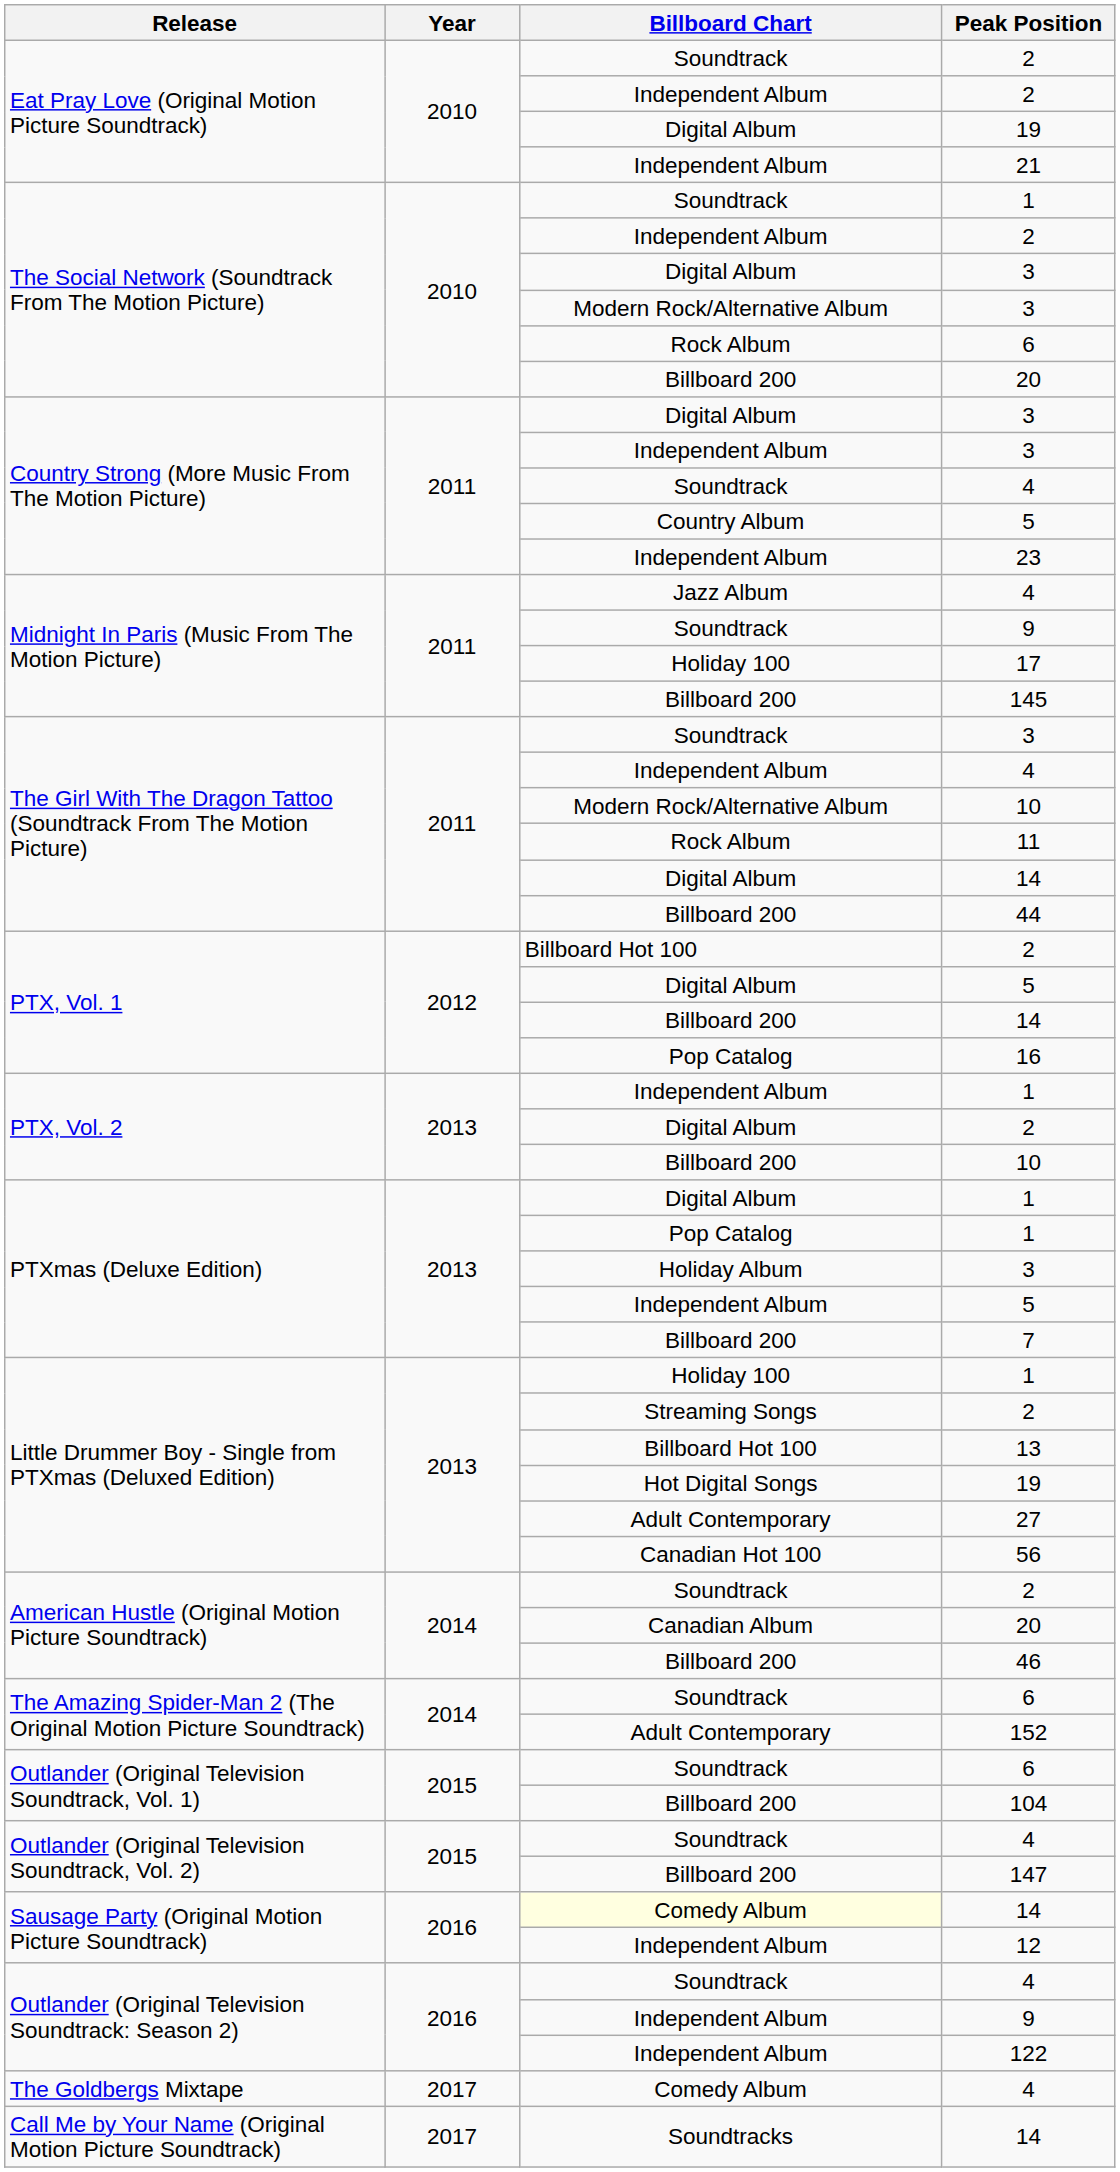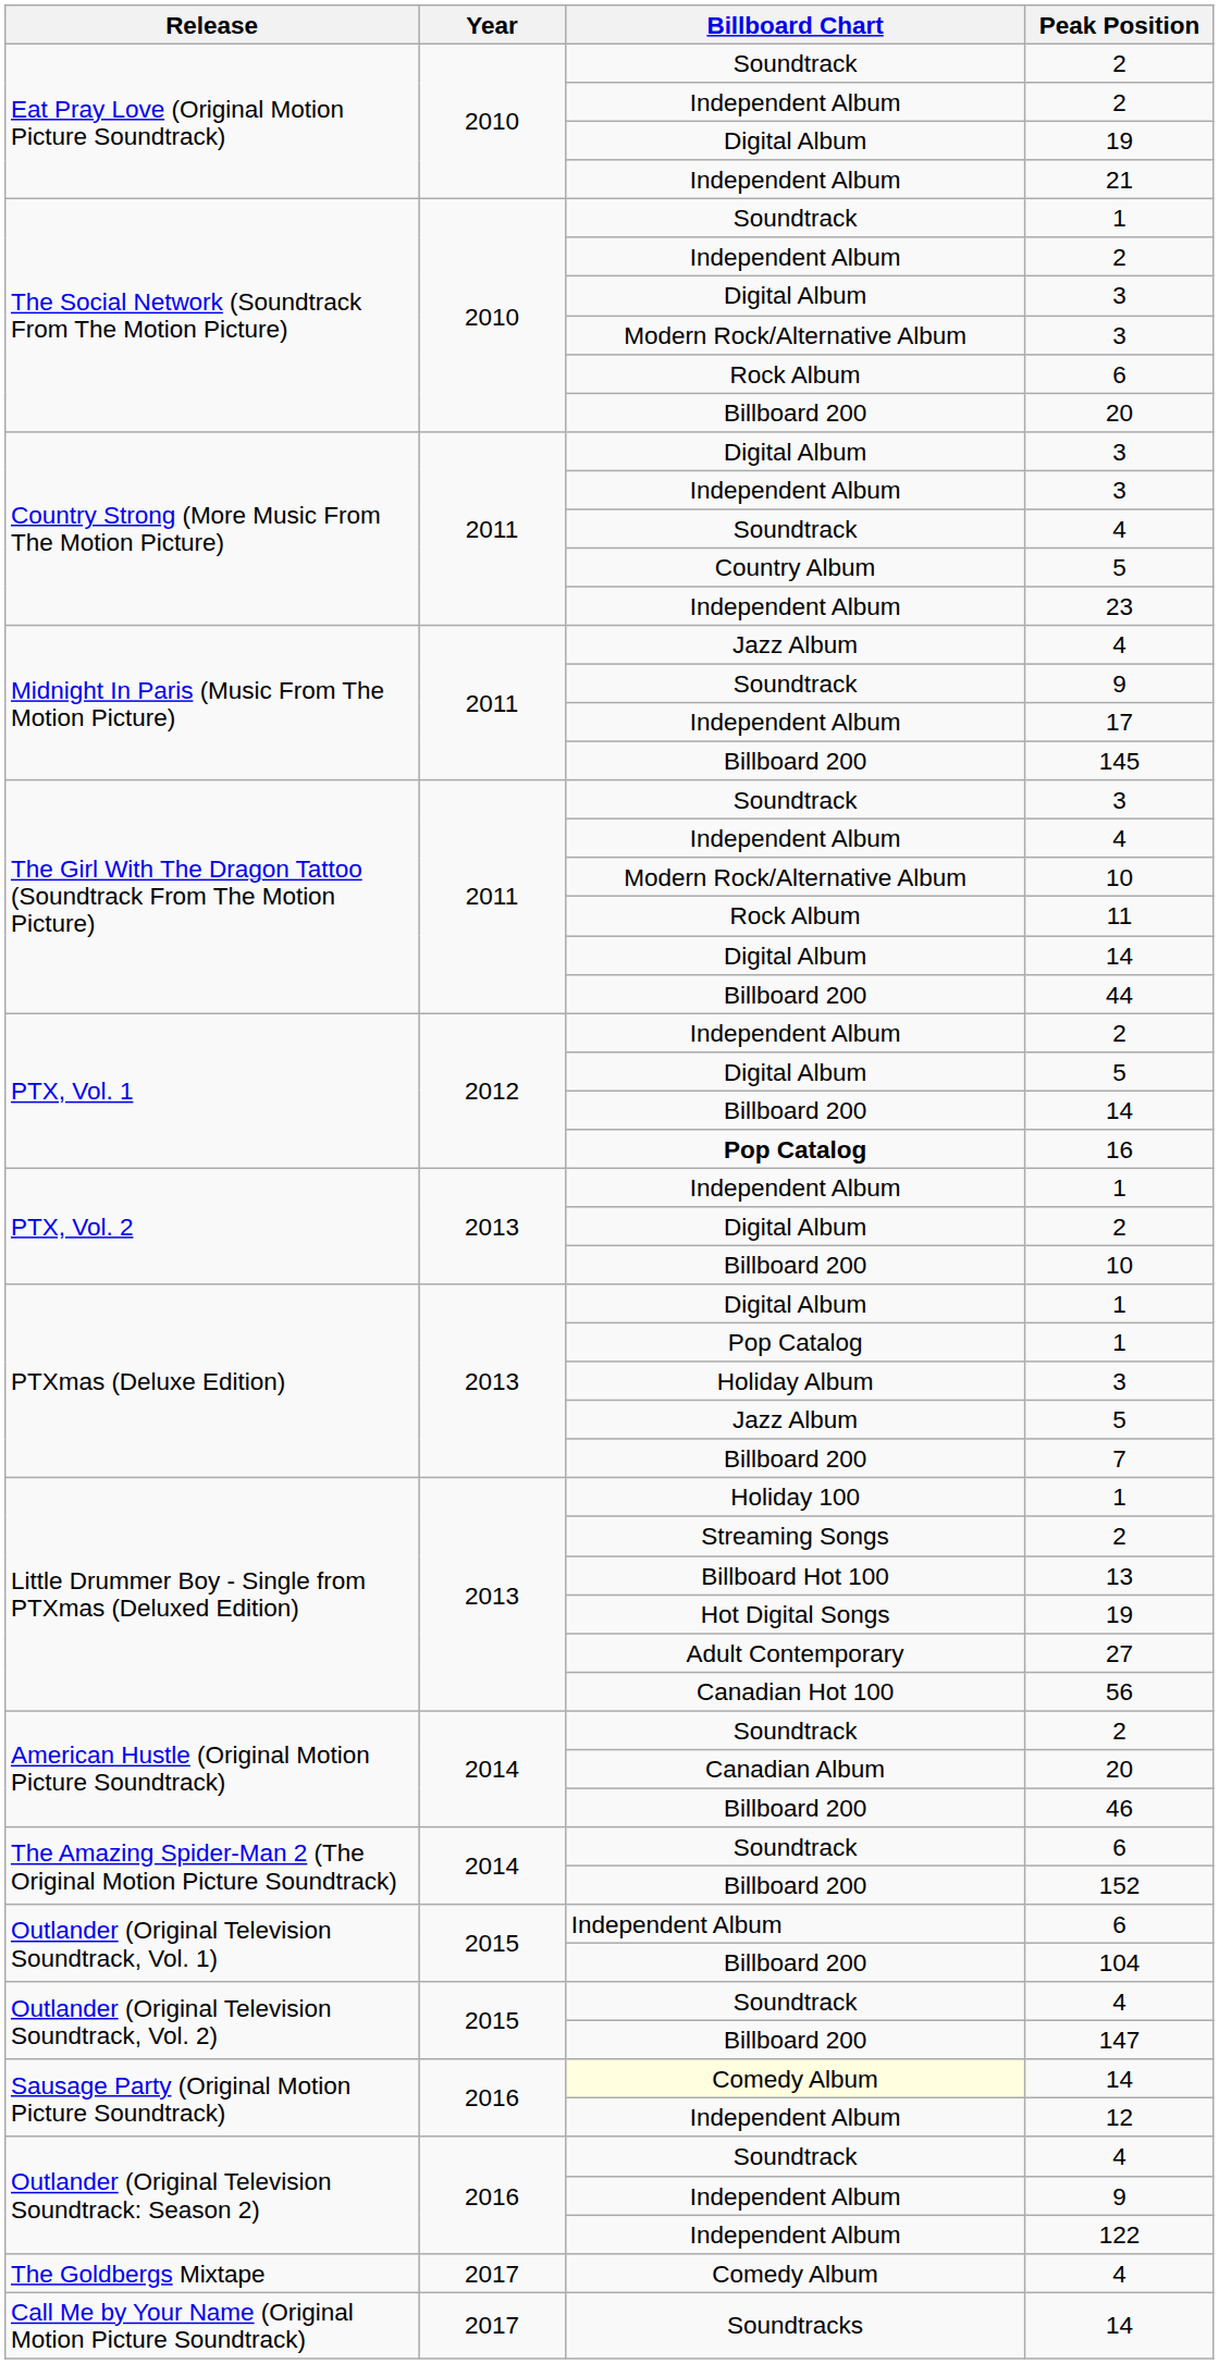 <table class="wikitable sortable" style="width:85%; font-size:95%;">
 <tr>
 <th style="width:10%;">Release</th>
 <th style="width:3%;">Year</th>
 <th style="width:10%;"><a href='#'>Billboard Chart</a></th>
 <th style="width:3%;">Peak Position</th>
 </tr>
 <tr>
 <td rowspan=4><a href='#'>Eat Pray Love</a> (Original Motion Picture Soundtrack)</td>
 <td rowspan=4 style="text-align:center;">2010</td>
 <td style="text-align:center;">Soundtrack</td>
 <td style="text-align:center;">2</td>
 </tr>
 <tr style="text-align:center;">
 <td>Independent Album</td>
 <td>2</td>
 </tr>
 <tr style="text-align:center;">
 <td>Digital Album</td>
 <td>19</td>
 </tr>
 <tr style="text-align:center;">
 <td>Independent Album</td>
 <td>21</td>
 </tr>
 <tr>
 <td rowspan=6><a href='#'>The Social Network</a> (Soundtrack From The Motion Picture)</td>
 <td rowspan=6 style="text-align:center;">2010</td>
 <td style="text-align:center;">Soundtrack</td>
 <td style="text-align:center;">1</td>
 </tr>
 <tr style="text-align:center;">
 <td>Independent Album</td>
 <td>2</td>
 </tr>
 <tr style="text-align:center;">
 <td>Digital Album</td>
 <td>3</td>
 </tr>
 <tr style="text-align:center;">
 <td>Modern Rock/Alternative Album</td>
 <td>3</td>
 </tr>
 <tr style="text-align:center;">
 <td>Rock Album</td>
 <td>6</td>
 </tr>
 <tr style="text-align:center;">
 <td>Billboard 200</td>
 <td>20</td>
 </tr>
 <tr>
 <td rowspan=5><a href='#'>Country Strong</a> (More Music From The Motion Picture)</td>
 <td rowspan=5 style="text-align:center;">2011</td>
 <td style="text-align:center;">Digital Album</td>
 <td style="text-align:center;">3</td>
 </tr>
 <tr style="text-align:center;">
 <td>Independent Album</td>
 <td>3</td>
 </tr>
 <tr style="text-align:center;">
 <td>Soundtrack</td>
 <td>4</td>
 </tr>
 <tr style="text-align:center;">
 <td>Country Album</td>
 <td>5</td>
 </tr>
 <tr style="text-align:center;">
 <td>Independent Album</td>
 <td>23</td>
 </tr>
 <tr>
 <td rowspan=4><a href='#'>Midnight In Paris</a> (Music From The Motion Picture)</td>
 <td rowspan=4 style="text-align:center;">2011</td>
 <td style="text-align:center;">Jazz Album</td>
 <td style="text-align:center;">4</td>
 </tr>
 <tr style="text-align:center;">
 <td>Soundtrack</td>
 <td>9</td>
 </tr>
 <tr style="text-align:center;">
-<td style="text-align:center;">Holiday 100</td>
+<td>Independent Album</td>
 <td>17</td>
 </tr>
 <tr style="text-align:center;">
 <td>Billboard 200</td>
 <td>145</td>
 </tr>
 <tr>
 <td rowspan=6><a href='#'>The Girl With The Dragon Tattoo</a> (Soundtrack From The Motion Picture)</td>
 <td rowspan=6 style="text-align:center;">2011</td>
 <td style="text-align:center;">Soundtrack</td>
 <td style="text-align:center;">3</td>
 </tr>
 <tr style="text-align:center;">
 <td>Independent Album</td>
 <td>4</td>
 </tr>
 <tr style="text-align:center;">
 <td>Modern Rock/Alternative Album</td>
 <td>10</td>
 </tr>
 <tr style="text-align:center;">
 <td>Rock Album</td>
 <td>11</td>
 </tr>
 <tr style="text-align:center;">
 <td>Digital Album</td>
 <td>14</td>
 </tr>
 <tr style="text-align:center;">
 <td>Billboard 200</td>
 <td>44</td>
 </tr>
 <tr>
 <td rowspan=4><a href='#'>PTX, Vol. 1</a></td>
 <td rowspan=4 style="text-align:center;">2012</td>
-<td>Billboard Hot 100</td>
+<td style="text-align:center;">Independent Album</td>
 <td style="text-align:center;">2</td>
 </tr>
 <tr style="text-align:center;">
 <td>Digital Album</td>
 <td>5</td>
 </tr>
 <tr style="text-align:center;">
 <td>Billboard 200</td>
 <td>14</td>
 </tr>
 <tr style="text-align:center;">
-<td>Pop Catalog</td>
+<td><strong>Pop Catalog</strong></td>
 <td>16</td>
 </tr>
 <tr>
 <td rowspan=3><a href='#'>PTX, Vol. 2</a></td>
 <td rowspan=3 style="text-align:center;">2013</td>
 <td style="text-align:center;">Independent Album</td>
 <td style="text-align:center;">1</td>
 </tr>
 <tr style="text-align:center;">
 <td>Digital Album</td>
 <td>2</td>
 </tr>
 <tr style="text-align:center;">
 <td>Billboard 200</td>
 <td>10</td>
 </tr>
 <tr>
 <td rowspan=5>PTXmas (Deluxe Edition)</td>
 <td rowspan=5 style="text-align:center;">2013</td>
 <td style="text-align:center;">Digital Album</td>
 <td style="text-align:center;">1</td>
 </tr>
 <tr style="text-align:center;">
 <td>Pop Catalog</td>
 <td>1</td>
 </tr>
 <tr style="text-align:center;">
 <td>Holiday Album</td>
 <td>3</td>
 </tr>
 <tr style="text-align:center;">
-<td>Independent Album</td>
+<td style="text-align:center;">Jazz Album</td>
 <td>5</td>
 </tr>
 <tr style="text-align:center;">
 <td>Billboard 200</td>
 <td>7</td>
 </tr>
 <tr>
 <td rowspan=6>Little Drummer Boy - Single from PTXmas (Deluxed Edition)</td>
 <td rowspan=6 style="text-align:center;">2013</td>
 <td style="text-align:center;">Holiday 100</td>
 <td style="text-align:center;">1</td>
 </tr>
 <tr style="text-align:center;">
 <td>Streaming Songs</td>
 <td>2</td>
 </tr>
 <tr style="text-align:center;">
 <td>Billboard Hot 100</td>
 <td>13</td>
 </tr>
 <tr style="text-align:center;">
 <td>Hot Digital Songs</td>
 <td>19</td>
 </tr>
 <tr style="text-align:center;">
 <td>Adult Contemporary</td>
 <td>27</td>
 </tr>
 <tr style="text-align:center;">
 <td>Canadian Hot 100</td>
 <td>56</td>
 </tr>
 <tr>
 <td rowspan=3><a href='#'>American Hustle</a> (Original Motion Picture Soundtrack)</td>
 <td rowspan=3 style="text-align:center;">2014</td>
 <td style="text-align:center;">Soundtrack</td>
 <td style="text-align:center;">2</td>
 </tr>
 <tr style="text-align:center;">
 <td>Canadian Album</td>
 <td>20</td>
 </tr>
 <tr style="text-align:center;">
 <td>Billboard 200</td>
 <td>46</td>
 </tr>
 <tr>
 <td rowspan=2><a href='#'>The Amazing Spider-Man 2</a> (The Original Motion Picture Soundtrack)</td>
 <td rowspan=2 style="text-align:center;">2014</td>
 <td style="text-align:center;">Soundtrack</td>
 <td style="text-align:center;">6</td>
 </tr>
 <tr style="text-align:center;">
-<td>Adult Contemporary</td>
+<td>Billboard 200</td>
 <td>152</td>
 </tr>
 <tr>
 <td rowspan=2><a href='#'>Outlander</a> (Original Television Soundtrack, Vol. 1)</td>
 <td rowspan=2 style="text-align:center;">2015</td>
-<td style="text-align:center;">Soundtrack</td>
+<td>Independent Album</td>
 <td style="text-align:center;">6</td>
 </tr>
 <tr style="text-align:center;">
 <td>Billboard 200</td>
 <td>104</td>
 </tr>
 <tr>
 <td rowspan=2><a href='#'>Outlander</a> (Original Television Soundtrack, Vol. 2)</td>
 <td rowspan=2 style="text-align:center;">2015</td>
 <td style="text-align:center;">Soundtrack</td>
 <td style="text-align:center;">4</td>
 </tr>
 <tr style="text-align:center;">
 <td>Billboard 200</td>
 <td>147</td>
 </tr>
 <tr>
 <td rowspan=2><a href='#'>Sausage Party</a> (Original Motion Picture Soundtrack)</td>
 <td rowspan=2 style="text-align:center;">2016</td>
 <td style="background: lightyellow; text-align:center;">Comedy Album</td>
 <td style="text-align:center;">14</td>
 </tr>
 <tr style="text-align:center;">
 <td>Independent Album</td>
 <td>12</td>
 </tr>
 <tr>
 <td rowspan=3><a href='#'>Outlander</a> (Original Television Soundtrack: Season 2)</td>
 <td rowspan=3 style="text-align:center;">2016</td>
 <td style="text-align:center;">Soundtrack</td>
 <td style="text-align:center;">4</td>
 </tr>
 <tr style="text-align:center;">
 <td>Independent Album</td>
 <td>9</td>
 </tr>
 <tr style="text-align:center;">
 <td>Independent Album</td>
 <td>122</td>
 </tr>
 <tr>
 <td><a href='#'>The Goldbergs</a> Mixtape</td>
 <td style="text-align:center;">2017</td>
 <td style="text-align:center;">Comedy Album</td>
 <td style="text-align:center;">4</td>
 </tr>
 <tr>
 <td><a href='#'>Call Me by Your Name</a> (Original Motion Picture Soundtrack)</td>
 <td style="text-align:center;">2017</td>
 <td style="text-align:center;">Soundtracks</td>
 <td style="text-align:center;">14</td>
 </tr>
 </table>
